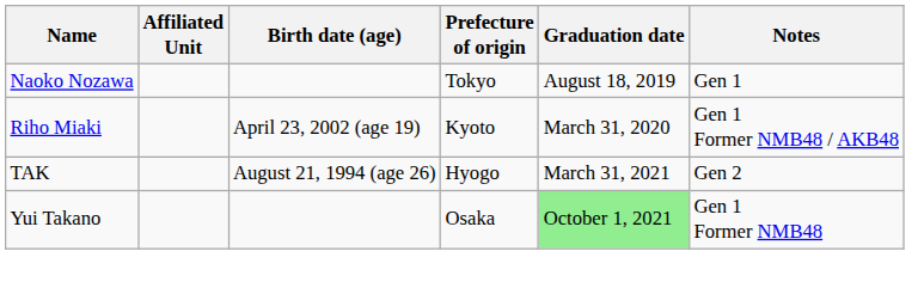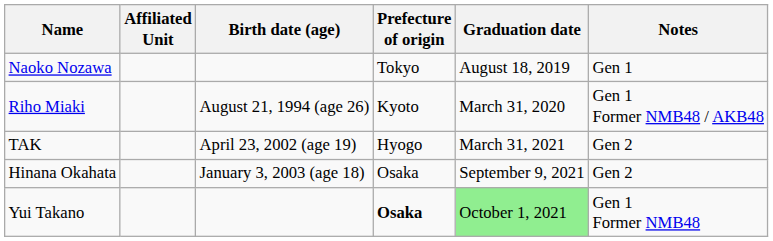 <table class="wikitable sortable" style="text-align:left;font-size:small">
 <tr>
 <th>Name</th>
 <th>Affiliated<br>Unit</th>
 <th>Birth date (age)</th>
 <th>Prefecture<br>of origin</th>
 <th>Graduation date</th>
 <th>Notes</th>
 </tr>
 <tr>
 <td><a href='#'>Naoko Nozawa</a></td>
 <td></td>
 <td></td>
 <td>Tokyo</td>
 <td>August 18, 2019</td>
 <td>Gen 1</td>
 </tr>
 <tr>
 <td><a href='#'>Riho Miaki</a></td>
 <td></td>
-<td>April 23, 2002 (age 19)</td>
+<td>August 21, 1994 (age 26)</td>
 <td>Kyoto</td>
 <td>March 31, 2020</td>
 <td>Gen 1<br>Former <a href='#'>NMB48</a> / <a href='#'>AKB48</a></td>
 </tr>
 <tr>
 <td>TAK</td>
 <td></td>
-<td>August 21, 1994 (age 26)</td>
+<td>April 23, 2002 (age 19)</td>
 <td>Hyogo</td>
 <td>March 31, 2021</td>
+<td>Gen 2</td>
+</tr>
+<tr>
+<td>Hinana Okahata</td>
+<td></td>
+<td>January 3, 2003 (age 18)</td>
+<td>Osaka</td>
+<td>September 9, 2021</td>
 <td>Gen 2</td>
 </tr>
 <tr>
 <td>Yui Takano</td>
 <td></td>
 <td></td>
-<td>Osaka</td>
+<td><strong>Osaka</strong></td>
 <td style="background: lightgreen;">October 1, 2021</td>
 <td>Gen 1<br>Former <a href='#'>NMB48</a></td>
 </tr>
 </table>
